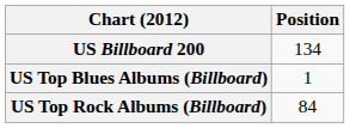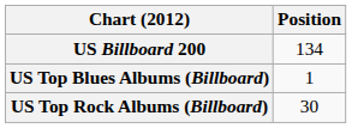 <table class="wikitable sortable plainrowheaders" style="text-align:center;">
 <tr>
 <th scope="col">Chart (2012)</th>
 <th scope="col">Position</th>
 </tr>
 <tr>
 <th scope="row">US <em>Billboard</em> 200</th>
 <td>134</td>
 </tr>
 <tr>
 <th scope="row">US Top Blues Albums (<em>Billboard</em>)</th>
 <td>1</td>
 </tr>
 <tr>
 <th scope="row">US Top Rock Albums (<em>Billboard</em>)</th>
-<td>84</td>
+<td>30</td>
 </tr>
 </table>
